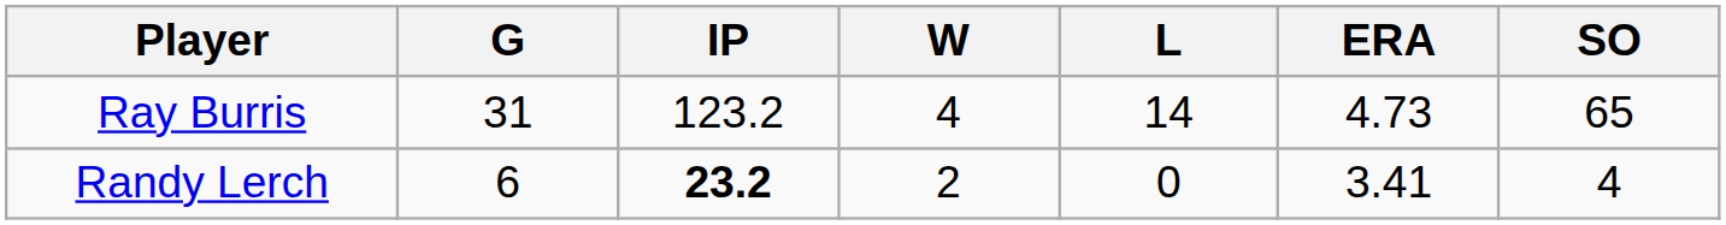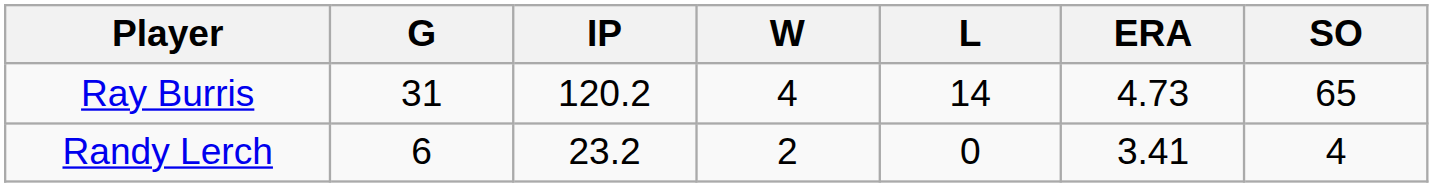 <table class="wikitable sortable">
 <tr>
 <th bgcolor="#DDDDFF" width="16%">Player</th>
 <th bgcolor="#DDDDFF" width="9%">G</th>
 <th bgcolor="#DDDDFF" width="9%">IP</th>
 <th bgcolor="#DDDDFF" width="9%">W</th>
 <th bgcolor="#DDDDFF" width="9%">L</th>
 <th bgcolor="#DDDDFF" width="9%">ERA</th>
 <th bgcolor="#DDDDFF" width="9%">SO</th>
 </tr>
 <tr align="center">
 <td><a href='#'>Ray Burris</a></td>
 <td>31</td>
-<td>123.2</td>
+<td>120.2</td>
 <td>4</td>
 <td>14</td>
 <td>4.73</td>
 <td>65</td>
 </tr>
 <tr align="center">
 <td><a href='#'>Randy Lerch</a></td>
 <td>6</td>
-<td><strong>23.2</strong></td>
+<td>23.2</td>
 <td>2</td>
 <td>0</td>
 <td>3.41</td>
 <td>4</td>
 </tr>
 </table>
